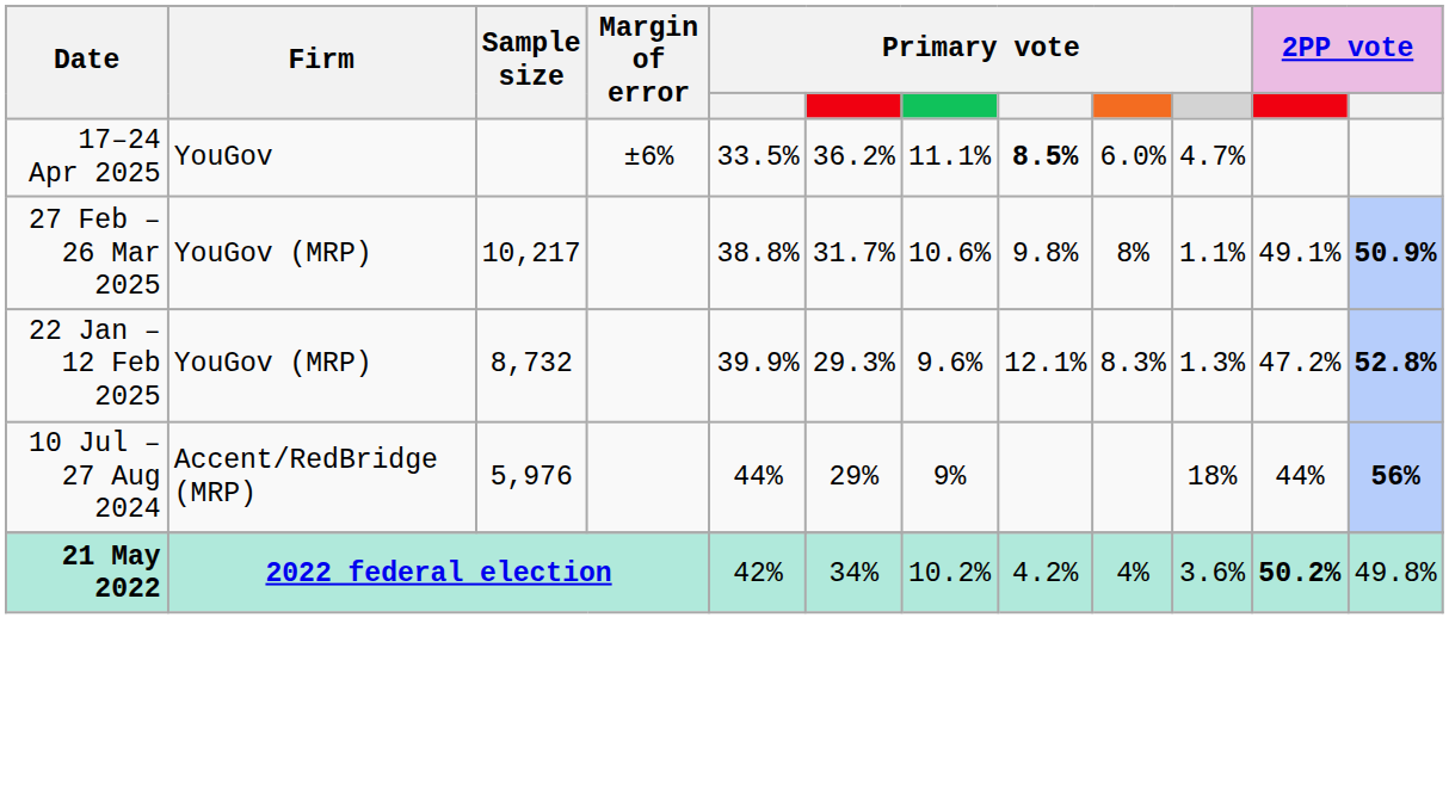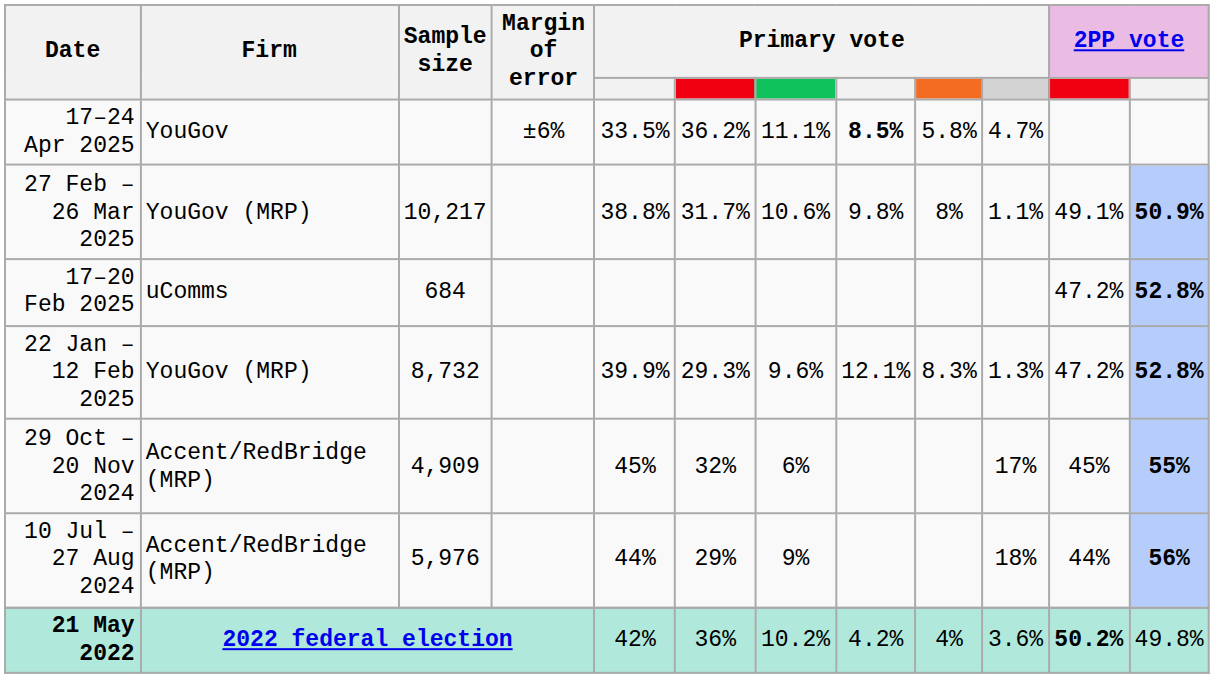 <table class="nowrap wikitable tpl-blanktable" style=text-align:center;font-size:90%>
 <tr>
 <th rowspan=2>Date</th>
 <th rowspan=2>Firm</th>
 <th rowspan=2>Sample<br>size</th>
 <th rowspan=2>Margin<br>of error</th>
 <th colspan=6>Primary vote</th>
 <th colspan=2 class=unsortable style=background:#ebbce3><a href='#'>2PP vote</a></th>
 </tr>
 <tr>
 <th class="unsortable" style=background:></th>
 <th class="unsortable" style="background:#F00011"></th>
 <th class=unsortable style=background:#10C25B></th>
 <th class=unsortable style=background:></th>
 <th class=unsortable style=background:#f36c21></th>
 <th class=unsortable style=background:lightgray></th>
 <th class="unsortable" style="background:#F00011"></th>
 <th class="unsortable" style=background:></th>
 </tr>
 <tr>
 <td align=right>17–24 Apr 2025</td>
 <td align=left>YouGov</td>
 <td></td>
 <td>±6%</td>
 <td>33.5%</td>
 <td>36.2%</td>
 <td>11.1%</td>
 <td><strong>8.5%</strong></td>
-<td>6.0%</td>
+<td>5.8%</td>
 <td>4.7%</td>
 <td></td>
 <td></td>
 </tr>
 <tr>
 <td align=right>27 Feb – 26 Mar 2025</td>
 <td align=left>YouGov (MRP)</td>
 <td>10,217</td>
 <td></td>
 <td>38.8%</td>
 <td>31.7%</td>
 <td>10.6%</td>
 <td>9.8%</td>
 <td>8%</td>
 <td>1.1%</td>
 <td>49.1%</td>
 <th style="background:#B6CDFB">50.9%</th>
 </tr>
 <tr>
+<td align=right>17–20 Feb 2025</td>
+<td align=left>uComms</td>
+<td>684</td>
+<td></td>
+<td></td>
+<td></td>
+<td></td>
+<td></td>
+<td></td>
+<td></td>
+<td>47.2%</td>
+<th style="background:#B6CDFB">52.8%</th>
+</tr>
+<tr>
 <td align=right>22 Jan – 12 Feb 2025</td>
 <td align=left>YouGov (MRP)</td>
 <td>8,732</td>
 <td></td>
 <td>39.9%</td>
 <td>29.3%</td>
 <td>9.6%</td>
 <td>12.1%</td>
 <td>8.3%</td>
 <td>1.3%</td>
 <td>47.2%</td>
 <th style="background:#B6CDFB">52.8%</th>
+</tr>
+<tr>
+<td align=right>29 Oct – 20 Nov 2024</td>
+<td align=left>Accent/RedBridge (MRP)</td>
+<td>4,909</td>
+<td></td>
+<td>45%</td>
+<td>32%</td>
+<td>6%</td>
+<td></td>
+<td></td>
+<td>17%</td>
+<td>45%</td>
+<th style="background:#B6CDFB"><strong>55%</strong></th>
 </tr>
 <tr>
 <td align=right>10 Jul – 27 Aug 2024</td>
 <td align=left>Accent/RedBridge (MRP)</td>
 <td>5,976</td>
 <td></td>
 <td>44%</td>
 <td>29%</td>
 <td>9%</td>
 <td></td>
 <td></td>
 <td>18%</td>
 <td>44%</td>
 <th style="background:#B6CDFB"><strong>56%</strong></th>
 </tr>
 <tr>
 </tr>
 <tr style=background:#b0e9db>
 <td style=text-align:right data-sort-value=21-May-2022><strong>21 May 2022</strong></td>
 <td colspan=3 style=text-align:center><strong><a href='#'>2022 federal election</a></strong></td>
 <td>42%</td>
-<td>34%</td>
+<td>36%</td>
 <td>10.2%</td>
 <td>4.2%</td>
 <td>4%</td>
 <td>3.6%</td>
 <td><strong>50.2%</strong></td>
 <td>49.8%</td>
 </tr>
 </table>
